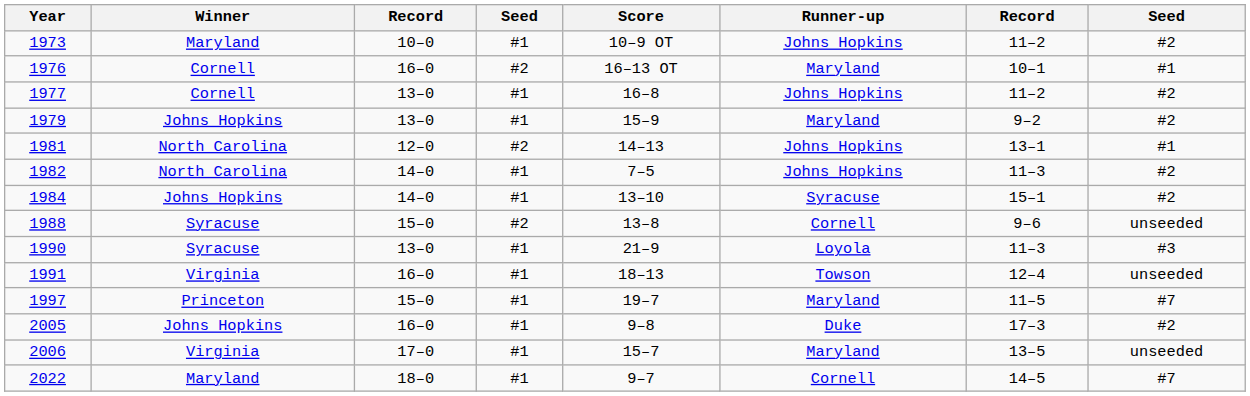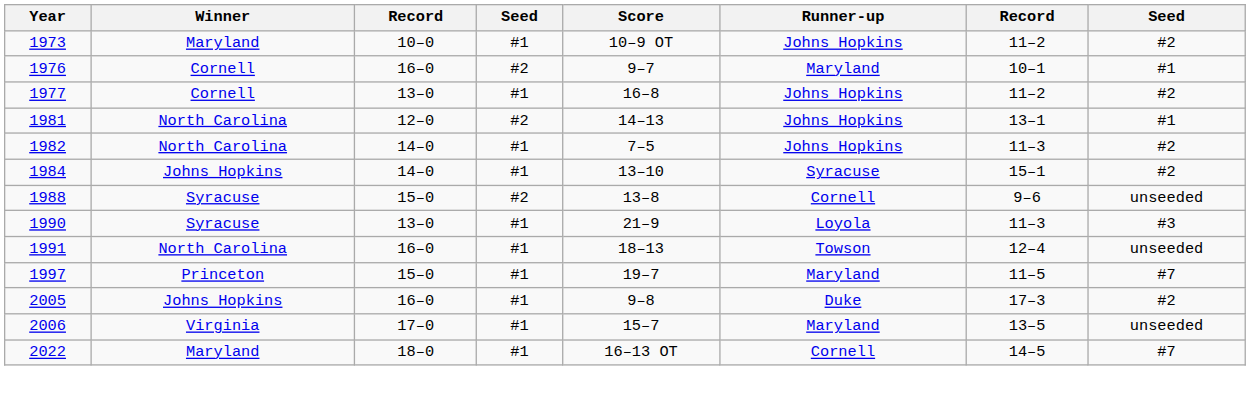 <table class="wikitable sortable" style="font-size:90%; width: 75%; text-align: center;">
 <tr>
 <th>Year</th>
 <th>Winner</th>
 <th>Record</th>
 <th>Seed</th>
 <th>Score</th>
 <th>Runner-up</th>
 <th>Record</th>
 <th>Seed</th>
 </tr>
 <tr>
 <td><a href='#'>1973</a></td>
 <td><a href='#'>Maryland</a></td>
 <td>10–0</td>
 <td>#1</td>
 <td>10–9 OT</td>
 <td><a href='#'>Johns Hopkins</a></td>
 <td>11–2</td>
 <td>#2</td>
 </tr>
 <tr>
 <td><a href='#'>1976</a></td>
 <td><a href='#'>Cornell</a></td>
 <td>16–0</td>
 <td>#2</td>
-<td>16–13 OT</td>
+<td>9–7</td>
 <td><a href='#'>Maryland</a></td>
 <td>10–1</td>
 <td>#1</td>
 </tr>
 <tr>
 <td><a href='#'>1977</a></td>
 <td><a href='#'>Cornell</a></td>
 <td>13–0</td>
 <td>#1</td>
 <td>16–8</td>
 <td><a href='#'>Johns Hopkins</a></td>
 <td>11–2</td>
-<td>#2</td>
-</tr>
-<tr>
-<td><a href='#'>1979</a></td>
-<td><a href='#'>Johns Hopkins</a></td>
-<td>13–0</td>
-<td>#1</td>
-<td>15–9</td>
-<td><a href='#'>Maryland</a></td>
-<td>9–2</td>
 <td>#2</td>
 </tr>
 <tr>
 <td><a href='#'>1981</a></td>
 <td><a href='#'>North Carolina</a></td>
 <td>12–0</td>
 <td>#2</td>
 <td>14–13</td>
 <td><a href='#'>Johns Hopkins</a></td>
 <td>13–1</td>
 <td>#1</td>
 </tr>
 <tr>
 <td><a href='#'>1982</a></td>
 <td><a href='#'>North Carolina</a></td>
 <td>14–0</td>
 <td>#1</td>
 <td>7–5</td>
 <td><a href='#'>Johns Hopkins</a></td>
 <td>11–3</td>
 <td>#2</td>
 </tr>
 <tr>
 <td><a href='#'>1984</a></td>
 <td><a href='#'>Johns Hopkins</a></td>
 <td>14–0</td>
 <td>#1</td>
 <td>13–10</td>
 <td><a href='#'>Syracuse</a></td>
 <td>15–1</td>
 <td>#2</td>
 </tr>
 <tr>
 <td><a href='#'>1988</a></td>
 <td><a href='#'>Syracuse</a></td>
 <td>15–0</td>
 <td>#2</td>
 <td>13–8</td>
 <td><a href='#'>Cornell</a></td>
 <td>9–6</td>
 <td>unseeded</td>
 </tr>
 <tr>
 <td><a href='#'>1990</a> </td>
 <td><a href='#'>Syracuse</a></td>
 <td>13–0</td>
 <td>#1</td>
 <td>21–9</td>
 <td><a href='#'>Loyola</a></td>
 <td>11–3</td>
 <td>#3</td>
 </tr>
 <tr>
 <td><a href='#'>1991</a></td>
-<td><a href='#'>Virginia</a></td>
+<td><a href='#'>North Carolina</a></td>
 <td>16–0</td>
 <td>#1</td>
 <td>18–13</td>
 <td><a href='#'>Towson</a></td>
 <td>12–4</td>
 <td>unseeded</td>
 </tr>
 <tr>
 <td><a href='#'>1997</a></td>
 <td><a href='#'>Princeton</a></td>
 <td>15–0</td>
 <td>#1</td>
 <td>19–7</td>
 <td><a href='#'>Maryland</a></td>
 <td>11–5</td>
 <td>#7</td>
 </tr>
 <tr>
 <td><a href='#'>2005</a></td>
 <td><a href='#'>Johns Hopkins</a></td>
 <td>16–0</td>
 <td>#1</td>
 <td>9–8</td>
 <td><a href='#'>Duke</a></td>
 <td>17–3</td>
 <td>#2</td>
 </tr>
 <tr>
 <td><a href='#'>2006</a></td>
 <td><a href='#'>Virginia</a></td>
 <td>17–0</td>
 <td>#1</td>
 <td>15–7</td>
 <td><a href='#'>Maryland</a></td>
 <td>13–5</td>
 <td>unseeded</td>
 </tr>
 <tr>
 <td><a href='#'>2022</a></td>
 <td><a href='#'>Maryland</a></td>
 <td>18–0</td>
 <td>#1</td>
-<td>9–7</td>
+<td>16–13 OT</td>
 <td><a href='#'>Cornell</a></td>
 <td>14–5</td>
 <td>#7</td>
 </tr>
 </table>
